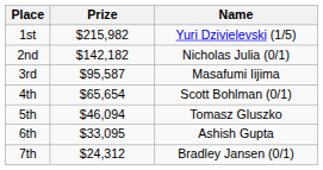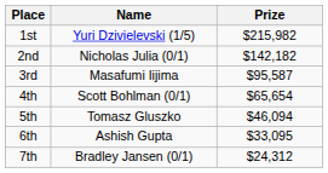 <table class="wikitable">
 <tr>
 <th width="50">Place</th>
+<th width="200">Name</th>
 <th width="125">Prize</th>
-<th width="200">Name</th>
 </tr>
 <tr>
 <td align=center>1st</td>
+<td align=center> <a href='#'>Yuri Dzivielevski</a> (1/5)</td>
 <td align=center>$215,982</td>
-<td align=center> <a href='#'>Yuri Dzivielevski</a> (1/5)</td>
 </tr>
 <tr>
 <td align=center>2nd</td>
+<td align=center> Nicholas Julia (0/1)</td>
 <td align=center>$142,182</td>
-<td align=center> Nicholas Julia (0/1)</td>
 </tr>
 <tr>
 <td align=center>3rd</td>
+<td align=center> Masafumi Iijima</td>
 <td align=center>$95,587</td>
-<td align=center> Masafumi Iijima</td>
 </tr>
 <tr>
 <td align=center>4th</td>
+<td align=center> Scott Bohlman (0/1)</td>
 <td align=center>$65,654</td>
-<td align=center> Scott Bohlman (0/1)</td>
 </tr>
 <tr>
 <td align=center>5th</td>
+<td align=center> Tomasz Gluszko</td>
 <td align=center>$46,094</td>
-<td align=center> Tomasz Gluszko</td>
 </tr>
 <tr>
 <td align=center>6th</td>
+<td align=center> Ashish Gupta</td>
 <td align=center>$33,095</td>
-<td align=center> Ashish Gupta</td>
 </tr>
 <tr>
 <td align=center>7th</td>
+<td align=center> Bradley Jansen (0/1)</td>
 <td align=center>$24,312</td>
-<td align=center> Bradley Jansen (0/1)</td>
 </tr>
 </table>
